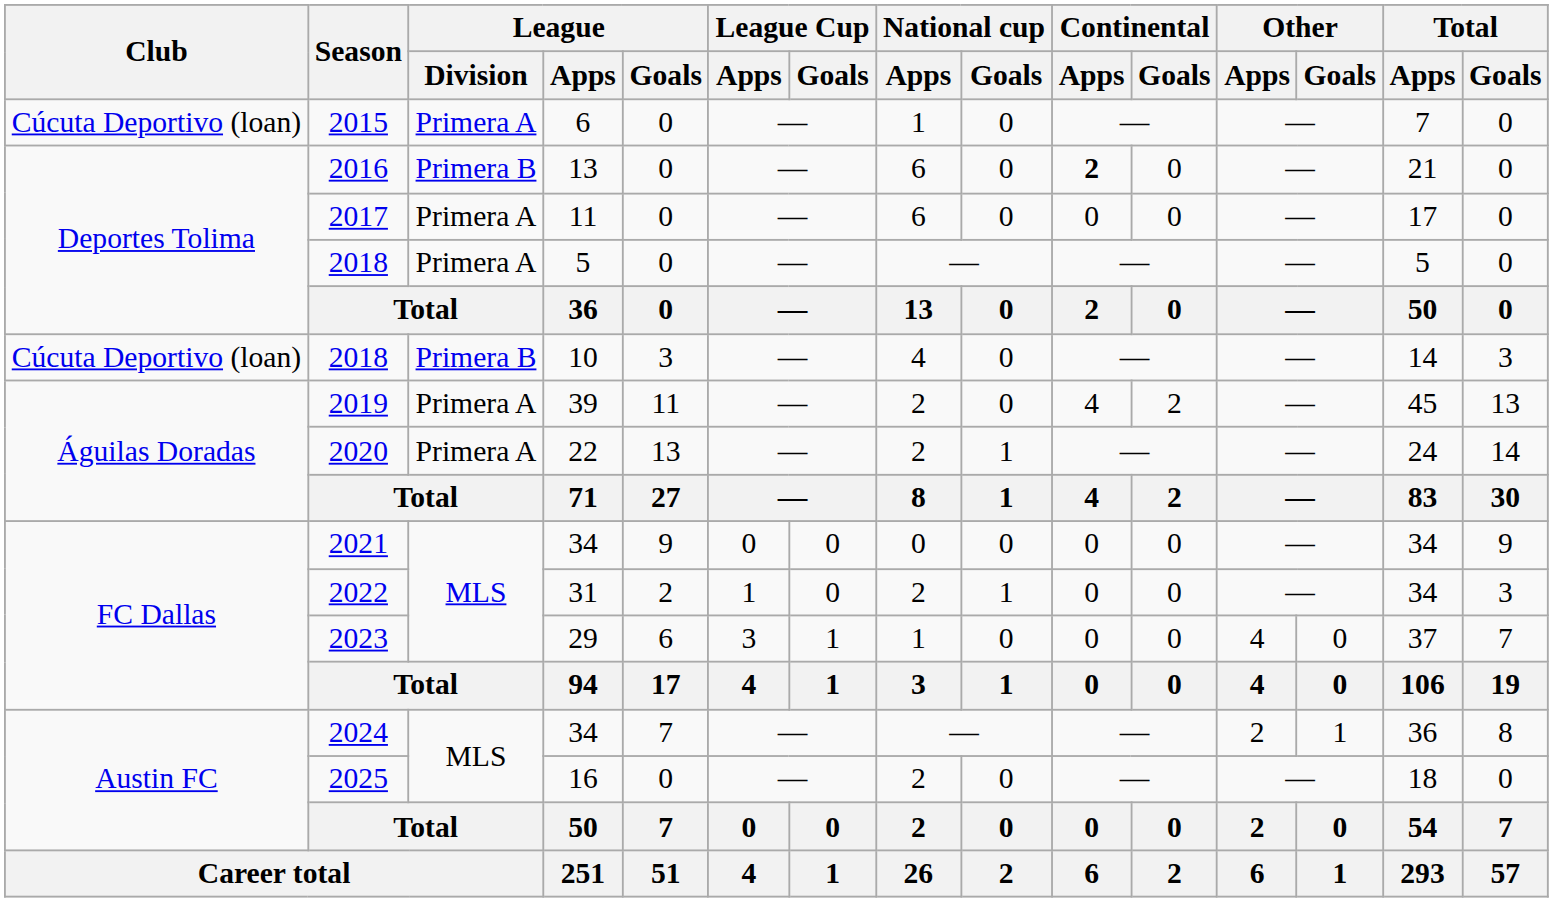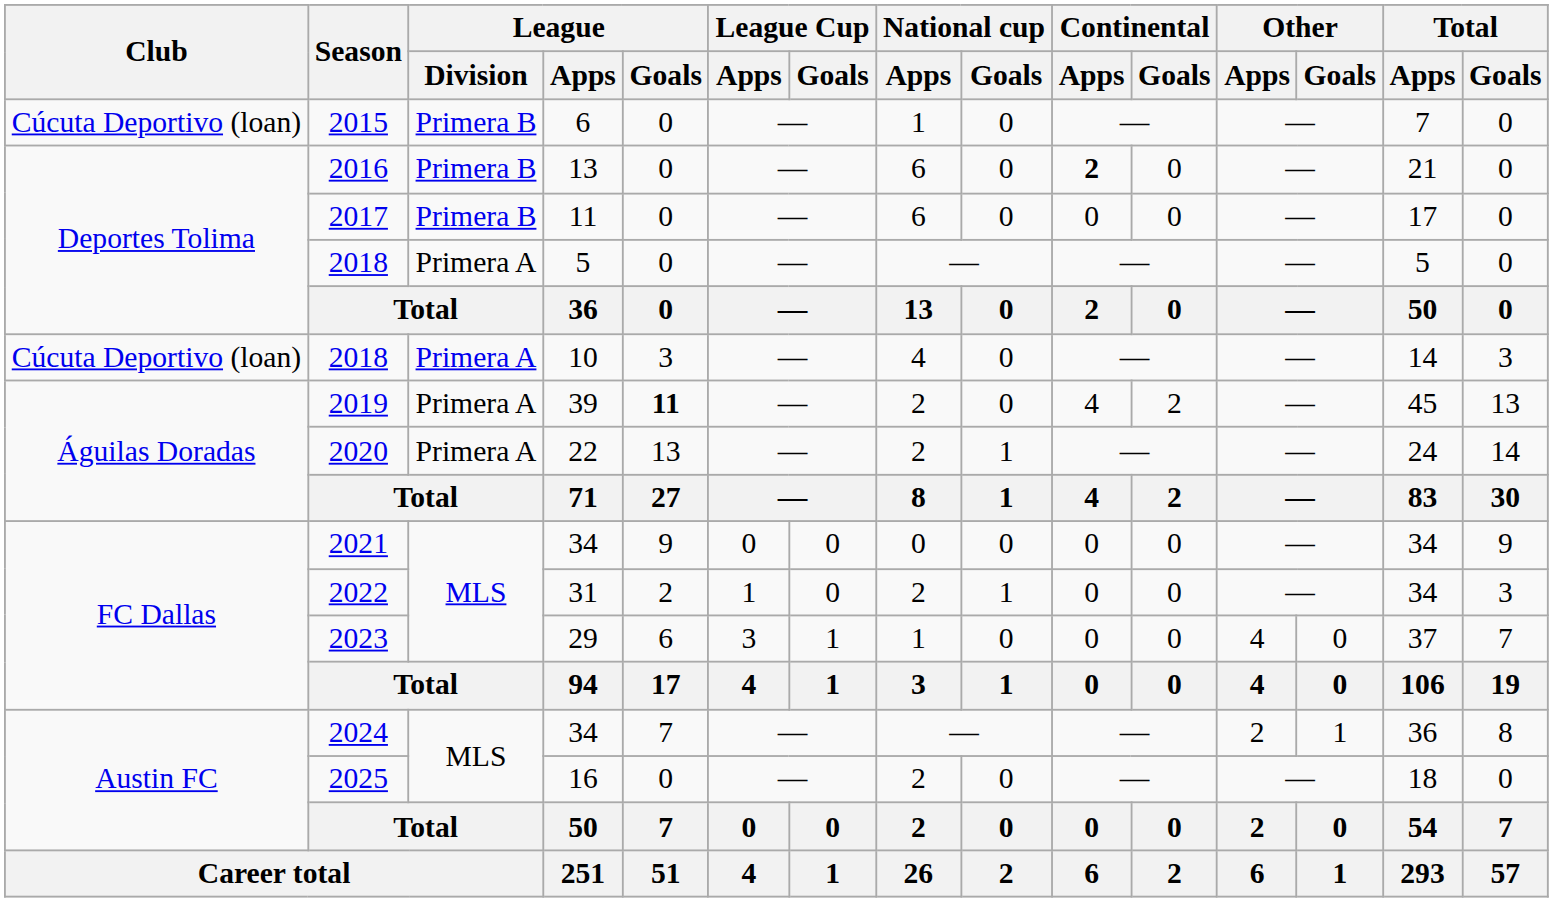 <table class="wikitable" style="text-align:center">
 <tr>
 <th rowspan="2">Club</th>
 <th rowspan="2">Season</th>
 <th colspan="3">League</th>
 <th colspan="2">League Cup </th>
 <th colspan="2">National cup </th>
 <th colspan="2">Continental</th>
 <th colspan="2">Other</th>
 <th colspan="2">Total</th>
 </tr>
 <tr>
 <th>Division</th>
 <th>Apps</th>
 <th>Goals</th>
 <th>Apps</th>
 <th>Goals</th>
 <th>Apps</th>
 <th>Goals</th>
 <th>Apps</th>
 <th>Goals</th>
 <th>Apps</th>
 <th>Goals</th>
 <th>Apps</th>
 <th>Goals</th>
 </tr>
 <tr>
 <td><a href='#'>Cúcuta Deportivo</a> (loan)</td>
 <td><a href='#'>2015</a></td>
-<td><a href='#'>Primera A</a></td>
+<td><a href='#'>Primera B</a></td>
 <td>6</td>
 <td>0</td>
 <td colspan="2">—</td>
 <td>1</td>
 <td>0</td>
 <td colspan="2">—</td>
 <td colspan="2">—</td>
 <td>7</td>
 <td>0</td>
 </tr>
 <tr>
 <td rowspan="4"><a href='#'>Deportes Tolima</a></td>
 <td><a href='#'>2016</a></td>
 <td><a href='#'>Primera B</a></td>
 <td>13</td>
 <td>0</td>
 <td colspan="2">—</td>
 <td>6</td>
 <td>0</td>
 <td><strong>2</strong></td>
 <td>0</td>
 <td colspan="2">—</td>
 <td>21</td>
 <td>0</td>
 </tr>
 <tr>
 <td><a href='#'>2017</a></td>
-<td>Primera A</td>
+<td><a href='#'>Primera B</a></td>
 <td>11</td>
 <td>0</td>
 <td colspan="2">—</td>
 <td>6</td>
 <td>0</td>
 <td>0</td>
 <td>0</td>
 <td colspan="2">—</td>
 <td>17</td>
 <td>0</td>
 </tr>
 <tr>
 <td><a href='#'>2018</a></td>
 <td>Primera A</td>
 <td>5</td>
 <td>0</td>
 <td colspan="2">—</td>
 <td colspan="2">—</td>
 <td colspan="2">—</td>
 <td colspan="2">—</td>
 <td>5</td>
 <td>0</td>
 </tr>
 <tr>
 <th colspan="2">Total</th>
 <th>36</th>
 <th>0</th>
 <th colspan="2">—</th>
 <th>13</th>
 <th>0</th>
 <th>2</th>
 <th>0</th>
 <th colspan="2">—</th>
 <th>50</th>
 <th>0</th>
 </tr>
 <tr>
 <td><a href='#'>Cúcuta Deportivo</a> (loan)</td>
 <td><a href='#'>2018</a></td>
-<td><a href='#'>Primera B</a></td>
+<td><a href='#'>Primera A</a></td>
 <td>10</td>
 <td>3</td>
 <td colspan="2">—</td>
 <td>4</td>
 <td>0</td>
 <td colspan="2">—</td>
 <td colspan="2">—</td>
 <td>14</td>
 <td>3</td>
 </tr>
 <tr>
 <td rowspan="3"><a href='#'>Águilas Doradas</a></td>
 <td><a href='#'>2019</a></td>
 <td>Primera A</td>
 <td>39</td>
-<td>11</td>
+<td><strong>11</strong></td>
 <td colspan="2">—</td>
 <td>2</td>
 <td>0</td>
 <td>4</td>
 <td>2</td>
 <td colspan="2">—</td>
 <td>45</td>
 <td>13</td>
 </tr>
 <tr>
 <td><a href='#'>2020</a></td>
 <td>Primera A</td>
 <td>22</td>
 <td>13</td>
 <td colspan="2">—</td>
 <td>2</td>
 <td>1</td>
 <td colspan="2">—</td>
 <td colspan="2">—</td>
 <td>24</td>
 <td>14</td>
 </tr>
 <tr>
 <th colspan="2">Total</th>
 <th>71</th>
 <th>27</th>
 <th colspan="2">—</th>
 <th>8</th>
 <th>1</th>
 <th>4</th>
 <th>2</th>
 <th colspan="2">—</th>
 <th>83</th>
 <th>30</th>
 </tr>
 <tr>
 <td rowspan="4"><a href='#'>FC Dallas</a></td>
 <td><a href='#'>2021</a></td>
 <td rowspan=3><a href='#'>MLS</a></td>
 <td>34</td>
 <td>9</td>
 <td>0</td>
 <td>0</td>
 <td>0</td>
 <td>0</td>
 <td>0</td>
 <td>0</td>
 <td colspan="2">—</td>
 <td>34</td>
 <td>9</td>
 </tr>
 <tr>
 <td><a href='#'>2022</a></td>
 <td>31</td>
 <td>2</td>
 <td>1</td>
 <td>0</td>
 <td>2</td>
 <td>1</td>
 <td>0</td>
 <td>0</td>
 <td colspan="2">—</td>
 <td>34</td>
 <td>3</td>
 </tr>
 <tr>
 <td><a href='#'>2023</a></td>
 <td>29</td>
 <td>6</td>
 <td>3</td>
 <td>1</td>
 <td>1</td>
 <td>0</td>
 <td>0</td>
 <td>0</td>
 <td>4</td>
 <td>0</td>
 <td>37</td>
 <td>7</td>
 </tr>
 <tr>
 <th colspan="2">Total</th>
 <th>94</th>
 <th>17</th>
 <th>4</th>
 <th>1</th>
 <th>3</th>
 <th>1</th>
 <th>0</th>
 <th>0</th>
 <th>4</th>
 <th>0</th>
 <th>106</th>
 <th>19</th>
 </tr>
 <tr>
 <td rowspan=3><a href='#'>Austin FC</a></td>
 <td><a href='#'>2024</a></td>
 <td rowspan=2>MLS</td>
 <td>34</td>
 <td>7</td>
 <td colspan="2">—</td>
 <td colspan="2">—</td>
 <td colspan="2">—</td>
 <td>2</td>
 <td>1</td>
 <td>36</td>
 <td>8</td>
 </tr>
 <tr>
 <td><a href='#'>2025</a></td>
 <td>16</td>
 <td>0</td>
 <td colspan="2">—</td>
 <td>2</td>
 <td>0</td>
 <td colspan="2">—</td>
 <td colspan="2">—</td>
 <td>18</td>
 <td>0</td>
 </tr>
 <tr>
 <th colspan="2">Total</th>
 <th>50</th>
 <th>7</th>
 <th>0</th>
 <th>0</th>
 <th>2</th>
 <th>0</th>
 <th>0</th>
 <th>0</th>
 <th>2</th>
 <th>0</th>
 <th>54</th>
 <th>7</th>
 </tr>
 <tr>
 <th colspan="3">Career total</th>
 <th>251</th>
 <th>51</th>
 <th>4</th>
 <th>1</th>
 <th>26</th>
 <th>2</th>
 <th>6</th>
 <th>2</th>
 <th>6</th>
 <th>1</th>
 <th>293</th>
 <th>57</th>
 </tr>
 </table>
